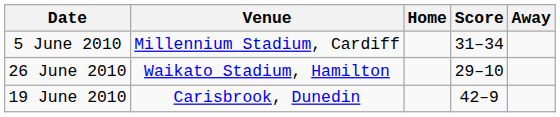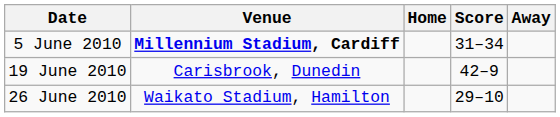 <table class="wikitable" style="text-align:center">
 <tr>
 <th>Date</th>
 <th>Venue</th>
 <th>Home</th>
 <th>Score</th>
 <th>Away</th>
 </tr>
 <tr>
 <td>5 June 2010</td>
-<td><a href='#'>Millennium Stadium</a>, Cardiff</td>
+<td><strong><a href='#'>Millennium Stadium</a>, Cardiff</strong></td>
 <td align=right></td>
 <td>31–34</td>
+<td align=left></td>
+</tr>
+<tr>
+<td>19 June 2010</td>
+<td><a href='#'>Carisbrook</a>, <a href='#'>Dunedin</a></td>
+<td align=right></td>
+<td>42–9</td>
 <td align=left></td>
 </tr>
 <tr>
 <td>26 June 2010</td>
 <td><a href='#'>Waikato Stadium</a>, <a href='#'>Hamilton</a></td>
 <td align=right></td>
 <td>29–10</td>
 <td align=left></td>
 </tr>
-<tr>
-<td>19 June 2010</td>
-<td><a href='#'>Carisbrook</a>, <a href='#'>Dunedin</a></td>
-<td align=right></td>
-<td>42–9</td>
-<td align=left></td>
-</tr>
 </table>
